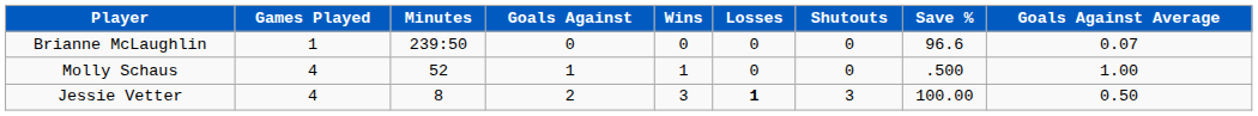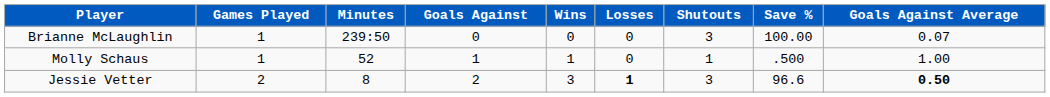 <table class="wikitable" style="width:80%;">
 <tr>
 <th style="background:#005ac0; color:#fff;">Player</th>
 <th style="background:#005ac0; color:#fff;">Games Played</th>
 <th style="background:#005ac0; color:#fff;">Minutes</th>
 <th style="background:#005ac0; color:#fff;">Goals Against</th>
 <th style="background:#005ac0; color:#fff;">Wins</th>
 <th style="background:#005ac0; color:#fff;">Losses</th>
 <th style="background:#005ac0; color:#fff;">Shutouts</th>
 <th style="background:#005ac0; color:#fff;">Save %</th>
 <th style="background:#005ac0; color:#fff;">Goals Against Average</th>
 </tr>
 <tr style="text-align:center;" bgcolor="">
 <td>Brianne McLaughlin</td>
 <td>1</td>
 <td>239:50</td>
 <td>0</td>
 <td>0</td>
 <td>0</td>
-<td>0</td>
-<td>96.6</td>
+<td>3</td>
+<td>100.00</td>
 <td>0.07</td>
 </tr>
 <tr style="text-align:center;" bgcolor="">
 <td>Molly Schaus</td>
-<td>4</td>
+<td>1</td>
 <td>52</td>
 <td>1</td>
 <td>1</td>
 <td>0</td>
-<td>0</td>
+<td>1</td>
 <td>.500</td>
 <td>1.00</td>
 </tr>
 <tr style="text-align:center;" bgcolor="">
 <td>Jessie Vetter</td>
-<td>4</td>
+<td>2</td>
 <td>8</td>
 <td>2</td>
 <td>3</td>
 <td><strong>1</strong></td>
 <td>3</td>
-<td>100.00</td>
-<td>0.50</td>
+<td>96.6</td>
+<td><strong>0.50</strong></td>
 </tr>
 </table>
